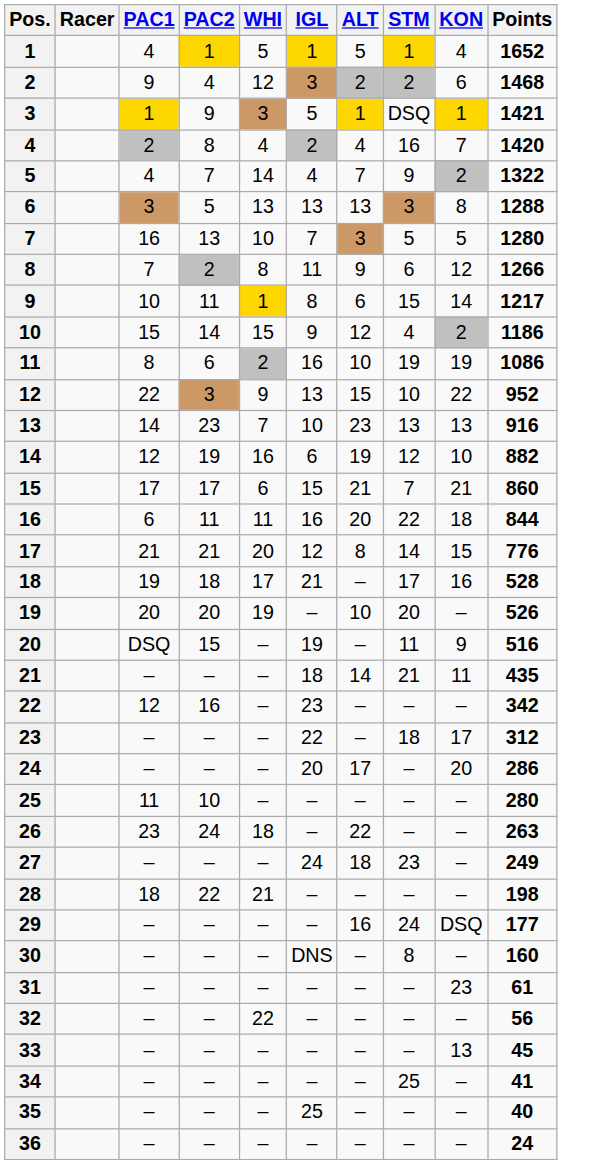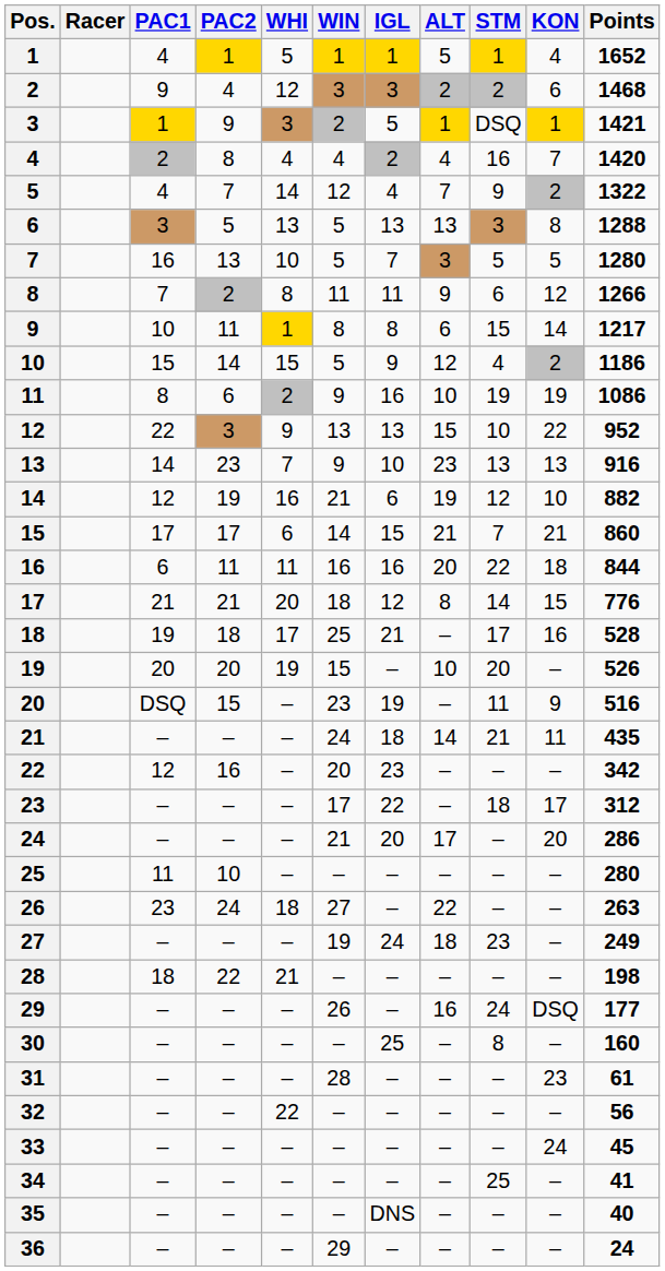 <table class="wikitable sortable plainrowheaders" style="text-align:center;">
 <tr>
 <th scope="col">Pos.</th>
 <th scope="col">Racer</th>
 <th scope="col"> <a href='#'>PAC1</a></th>
 <th scope="col"> <a href='#'>PAC2</a></th>
 <th scope="col"> <a href='#'>WHI</a></th>
+<th scope="col"> <a href='#'>WIN</a></th>
 <th scope="col"> <a href='#'>IGL</a></th>
 <th scope="col"> <a href='#'>ALT</a></th>
 <th scope="col"> <a href='#'>STM</a></th>
 <th scope="col"> <a href='#'>KON</a></th>
 <th style="width:45px;">Points</th>
 </tr>
 <tr>
 <th style="text-align:center;">1</th>
 <td align="left"></td>
 <td>4</td>
 <td style="background:gold;">1</td>
 <td>5</td>
 <td style="background:gold;">1</td>
+<td style="background:gold;">1</td>
 <td>5</td>
 <td style="background:gold;">1</td>
 <td>4</td>
 <td><strong>1652</strong></td>
 </tr>
 <tr>
 <th style="text-align:center;">2</th>
 <td align="left"></td>
 <td>9</td>
 <td>4</td>
 <td>12</td>
 <td style="background:#c96;">3</td>
+<td style="background:#c96;">3</td>
 <td style="background:silver;">2</td>
 <td style="background:silver;">2</td>
 <td>6</td>
 <td><strong>1468</strong></td>
 </tr>
 <tr>
 <th style="text-align:center;">3</th>
 <td align="left"></td>
 <td style="background:gold;">1</td>
 <td>9</td>
 <td style="background:#c96;">3</td>
+<td style="background:silver;">2</td>
 <td>5</td>
 <td style="background:gold;">1</td>
 <td>DSQ</td>
 <td style="background:gold;">1</td>
 <td><strong>1421</strong></td>
 </tr>
 <tr>
 <th style="text-align:center;">4</th>
 <td align="left"></td>
 <td style="background:silver;">2</td>
 <td>8</td>
+<td>4</td>
 <td>4</td>
 <td style="background:silver;">2</td>
 <td>4</td>
 <td>16</td>
 <td>7</td>
 <td><strong>1420</strong></td>
 </tr>
 <tr>
 <th style="text-align:center;">5</th>
 <td align="left"></td>
 <td>4</td>
 <td>7</td>
 <td>14</td>
+<td>12</td>
 <td>4</td>
 <td>7</td>
 <td>9</td>
 <td style="background:silver;">2</td>
 <td><strong>1322</strong></td>
 </tr>
 <tr>
 <th style="text-align:center;">6</th>
 <td align="left"></td>
 <td style="background:#c96;">3</td>
 <td>5</td>
 <td>13</td>
+<td>5</td>
 <td>13</td>
 <td>13</td>
 <td style="background:#c96;">3</td>
 <td>8</td>
 <td><strong>1288</strong></td>
 </tr>
 <tr>
 <th style="text-align:center;">7</th>
 <td align="left"></td>
 <td>16</td>
 <td>13</td>
 <td>10</td>
+<td>5</td>
 <td>7</td>
 <td style="background:#c96;">3</td>
 <td>5</td>
 <td>5</td>
 <td><strong>1280</strong></td>
 </tr>
 <tr>
 <th style="text-align:center;">8</th>
 <td align="left"></td>
 <td>7</td>
 <td style="background:silver;">2</td>
 <td>8</td>
 <td>11</td>
+<td>11</td>
 <td>9</td>
 <td>6</td>
 <td>12</td>
 <td><strong>1266</strong></td>
 </tr>
 <tr>
 <th style="text-align:center;">9</th>
 <td align="left"></td>
 <td>10</td>
 <td>11</td>
 <td style="background:gold;">1</td>
 <td>8</td>
+<td>8</td>
 <td>6</td>
 <td>15</td>
 <td>14</td>
 <td><strong>1217</strong></td>
 </tr>
 <tr>
 <th style="text-align:center;">10</th>
 <td align="left"></td>
 <td>15</td>
 <td>14</td>
 <td>15</td>
+<td>5</td>
 <td>9</td>
 <td>12</td>
 <td>4</td>
 <td style="background:silver;">2</td>
 <td><strong>1186</strong></td>
 </tr>
 <tr>
 <th style="text-align:center;">11</th>
 <td align="left"></td>
 <td>8</td>
 <td>6</td>
 <td style="background:silver;">2</td>
+<td>9</td>
 <td>16</td>
 <td>10</td>
 <td>19</td>
 <td>19</td>
 <td><strong>1086</strong></td>
 </tr>
 <tr>
 <th style="text-align:center;">12</th>
 <td align="left"></td>
 <td>22</td>
 <td style="background:#c96;">3</td>
 <td>9</td>
 <td>13</td>
+<td>13</td>
 <td>15</td>
 <td>10</td>
 <td>22</td>
 <td><strong>952</strong></td>
 </tr>
 <tr>
 <th style="text-align:center;">13</th>
 <td align="left"></td>
 <td>14</td>
 <td>23</td>
 <td>7</td>
+<td>9</td>
 <td>10</td>
 <td>23</td>
 <td>13</td>
 <td>13</td>
 <td><strong>916</strong></td>
 </tr>
 <tr>
 <th style="text-align:center;">14</th>
 <td align="left"></td>
 <td>12</td>
 <td>19</td>
 <td>16</td>
+<td>21</td>
 <td>6</td>
 <td>19</td>
 <td>12</td>
 <td>10</td>
 <td><strong>882</strong></td>
 </tr>
 <tr>
 <th style="text-align:center;">15</th>
 <td align="left"></td>
 <td>17</td>
 <td>17</td>
 <td>6</td>
+<td>14</td>
 <td>15</td>
 <td>21</td>
 <td>7</td>
 <td>21</td>
 <td><strong>860</strong></td>
 </tr>
 <tr>
 <th style="text-align:center;">16</th>
 <td align="left"></td>
 <td>6</td>
 <td>11</td>
 <td>11</td>
 <td>16</td>
+<td>16</td>
 <td>20</td>
 <td>22</td>
 <td>18</td>
 <td><strong>844</strong></td>
 </tr>
 <tr>
 <th style="text-align:center;">17</th>
 <td align="left"></td>
 <td>21</td>
 <td>21</td>
 <td>20</td>
+<td>18</td>
 <td>12</td>
 <td>8</td>
 <td>14</td>
 <td>15</td>
 <td><strong>776</strong></td>
 </tr>
 <tr>
 <th style="text-align:center;">18</th>
 <td align="left"></td>
 <td>19</td>
 <td>18</td>
 <td>17</td>
+<td>25</td>
 <td>21</td>
 <td>–</td>
 <td>17</td>
 <td>16</td>
 <td><strong>528</strong></td>
 </tr>
 <tr>
 <th style="text-align:center;">19</th>
 <td align="left"></td>
 <td>20</td>
 <td>20</td>
 <td>19</td>
+<td>15</td>
 <td>–</td>
 <td>10</td>
 <td>20</td>
 <td>–</td>
 <td><strong>526</strong></td>
 </tr>
 <tr>
 <th style="text-align:center;">20</th>
 <td align="left"></td>
 <td>DSQ</td>
 <td>15</td>
 <td>–</td>
+<td>23</td>
 <td>19</td>
 <td>–</td>
 <td>11</td>
 <td>9</td>
 <td><strong>516</strong></td>
 </tr>
 <tr>
 <th style="text-align:center;">21</th>
 <td align="left"></td>
 <td>–</td>
 <td>–</td>
 <td>–</td>
+<td>24</td>
 <td>18</td>
 <td>14</td>
 <td>21</td>
 <td>11</td>
 <td><strong>435</strong></td>
 </tr>
 <tr>
 <th style="text-align:center;">22</th>
 <td align="left"></td>
 <td>12</td>
 <td>16</td>
 <td>–</td>
+<td>20</td>
 <td>23</td>
 <td>–</td>
 <td>–</td>
 <td>–</td>
 <td><strong>342</strong></td>
 </tr>
 <tr>
 <th style="text-align:center;">23</th>
 <td align="left"></td>
 <td>–</td>
 <td>–</td>
 <td>–</td>
+<td>17</td>
 <td>22</td>
 <td>–</td>
 <td>18</td>
 <td>17</td>
 <td><strong>312</strong></td>
 </tr>
 <tr>
 <th style="text-align:center;">24</th>
 <td align="left"></td>
 <td>–</td>
 <td>–</td>
 <td>–</td>
+<td>21</td>
 <td>20</td>
 <td>17</td>
 <td>–</td>
 <td>20</td>
 <td><strong>286</strong></td>
 </tr>
 <tr>
 <th style="text-align:center;">25</th>
 <td align="left"></td>
 <td>11</td>
 <td>10</td>
 <td>–</td>
 <td>–</td>
 <td>–</td>
 <td>–</td>
 <td>–</td>
+<td>–</td>
 <td><strong>280</strong></td>
 </tr>
 <tr>
 <th style="text-align:center;">26</th>
 <td align="left"></td>
 <td>23</td>
 <td>24</td>
 <td>18</td>
+<td>27</td>
 <td>–</td>
 <td>22</td>
 <td>–</td>
 <td>–</td>
 <td><strong>263</strong></td>
 </tr>
 <tr>
 <th style="text-align:center;">27</th>
 <td align="left"></td>
 <td>–</td>
 <td>–</td>
 <td>–</td>
+<td>19</td>
 <td>24</td>
 <td>18</td>
 <td>23</td>
 <td>–</td>
 <td><strong>249</strong></td>
 </tr>
 <tr>
 <th style="text-align:center;">28</th>
 <td align="left"></td>
 <td>18</td>
 <td>22</td>
 <td>21</td>
 <td>–</td>
 <td>–</td>
 <td>–</td>
 <td>–</td>
+<td>–</td>
 <td><strong>198</strong></td>
 </tr>
 <tr>
 <th style="text-align:center;">29</th>
 <td align="left"></td>
 <td>–</td>
 <td>–</td>
 <td>–</td>
+<td>26</td>
 <td>–</td>
 <td>16</td>
 <td>24</td>
 <td>DSQ</td>
 <td><strong>177</strong></td>
 </tr>
 <tr>
 <th style="text-align:center;">30</th>
 <td align="left"></td>
 <td>–</td>
 <td>–</td>
 <td>–</td>
-<td>DNS</td>
+<td>–</td>
+<td>25</td>
 <td>–</td>
 <td>8</td>
 <td>–</td>
 <td><strong>160</strong></td>
 </tr>
 <tr>
 <th style="text-align:center;">31</th>
 <td align="left"></td>
 <td>–</td>
 <td>–</td>
 <td>–</td>
+<td>28</td>
 <td>–</td>
 <td>–</td>
 <td>–</td>
 <td>23</td>
 <td><strong>61</strong></td>
 </tr>
 <tr>
 <th style="text-align:center;">32</th>
 <td align="left"></td>
 <td>–</td>
 <td>–</td>
 <td>22</td>
 <td>–</td>
 <td>–</td>
 <td>–</td>
 <td>–</td>
+<td>–</td>
 <td><strong>56</strong></td>
 </tr>
 <tr>
 <th style="text-align:center;">33</th>
 <td align="left"></td>
 <td>–</td>
 <td>–</td>
 <td>–</td>
 <td>–</td>
 <td>–</td>
 <td>–</td>
-<td>13</td>
+<td>–</td>
+<td>24</td>
 <td><strong>45</strong></td>
 </tr>
 <tr>
 <th style="text-align:center;">34</th>
 <td align="left"></td>
+<td>–</td>
 <td>–</td>
 <td>–</td>
 <td>–</td>
 <td>–</td>
 <td>–</td>
 <td>25</td>
 <td>–</td>
 <td><strong>41</strong></td>
 </tr>
 <tr>
 <th style="text-align:center;">35</th>
 <td align="left"></td>
 <td>–</td>
 <td>–</td>
 <td>–</td>
-<td>25</td>
+<td>–</td>
+<td>DNS</td>
 <td>–</td>
 <td>–</td>
 <td>–</td>
 <td><strong>40</strong></td>
 </tr>
 <tr>
 <th style="text-align:center;">36</th>
 <td align="left"></td>
 <td>–</td>
 <td>–</td>
 <td>–</td>
+<td>29</td>
 <td>–</td>
 <td>–</td>
 <td>–</td>
 <td>–</td>
 <td><strong>24</strong></td>
 </tr>
 </table>
